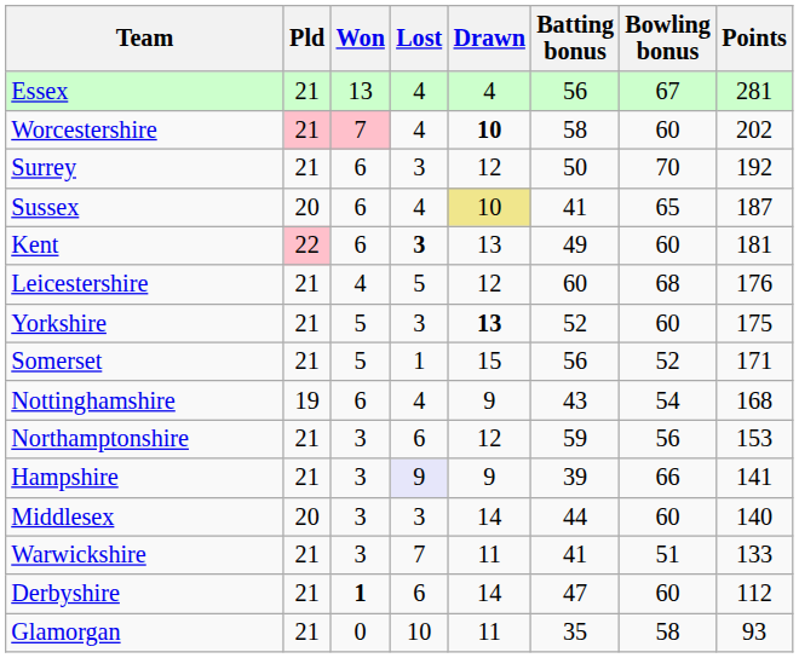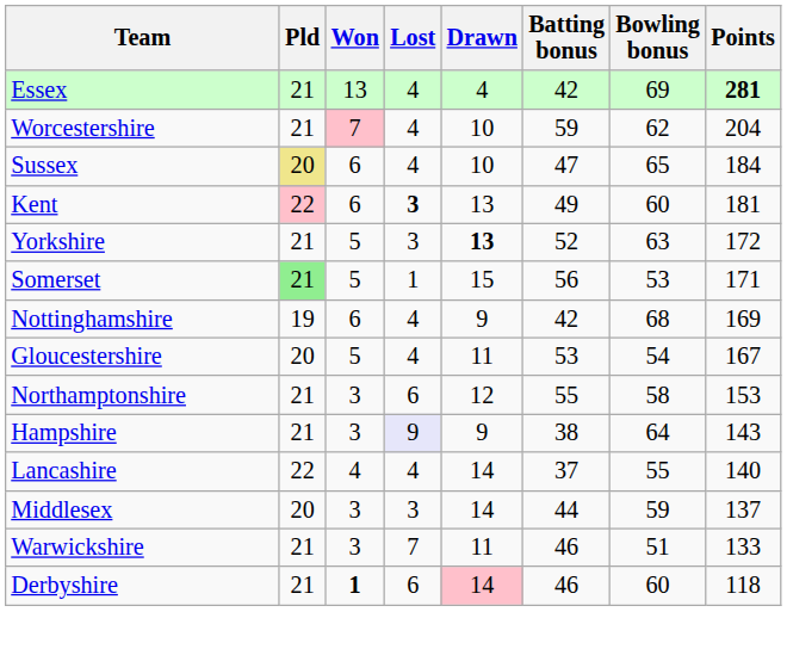 <table class="wikitable" style="text-align:center;">
 <tr>
 <th width=175>Team</th>
 <th width=20 abbr="Played">Pld</th>
 <th width=20 abbr="Won"><a href='#'>Won</a></th>
 <th width=20 abbr="Lost"><a href='#'>Lost</a></th>
 <th width=20 abbr="Drawn"><a href='#'>Drawn</a></th>
 <th width=20 abbr="Bonus points">Batting bonus</th>
 <th width=20 abbr="Bonus points">Bowling bonus</th>
 <th width=20 abbr="Points">Points</th>
 </tr>
 <tr style="background:#ccffcc;">
 <td style="text-align:left;"><a href='#'>Essex</a></td>
 <td>21</td>
 <td>13</td>
 <td>4</td>
 <td>4</td>
-<td>56</td>
-<td>67</td>
-<td>281</td>
+<td>42</td>
+<td>69</td>
+<td><strong>281</strong></td>
 </tr>
 <tr>
 <td style="text-align:left;"><a href='#'>Worcestershire</a></td>
-<td style="background: pink;">21</td>
+<td>21</td>
 <td style="background: pink;">7</td>
 <td>4</td>
-<td><strong>10</strong></td>
-<td>58</td>
-<td>60</td>
-<td>202</td>
-</tr>
-<tr>
-<td style="text-align:left;"><a href='#'>Surrey</a></td>
-<td>21</td>
-<td>6</td>
-<td>3</td>
-<td>12</td>
-<td>50</td>
-<td>70</td>
-<td>192</td>
+<td>10</td>
+<td>59</td>
+<td>62</td>
+<td>204</td>
 </tr>
 <tr>
 <td style="text-align:left;"><a href='#'>Sussex</a></td>
-<td>20</td>
+<td style="background: khaki;">20</td>
 <td>6</td>
 <td>4</td>
-<td style="background: khaki;">10</td>
-<td>41</td>
+<td>10</td>
+<td>47</td>
 <td>65</td>
-<td>187</td>
+<td>184</td>
 </tr>
 <tr>
 <td style="text-align:left;"><a href='#'>Kent</a></td>
 <td style="background: pink;">22</td>
 <td>6</td>
 <td><strong>3</strong></td>
 <td>13</td>
 <td>49</td>
 <td>60</td>
 <td>181</td>
 </tr>
 <tr>
-<td style="text-align:left;"><a href='#'>Leicestershire</a></td>
-<td>21</td>
-<td>4</td>
-<td>5</td>
-<td>12</td>
-<td>60</td>
-<td>68</td>
-<td>176</td>
-</tr>
-<tr>
 <td style="text-align:left;"><a href='#'>Yorkshire</a></td>
 <td>21</td>
 <td>5</td>
 <td>3</td>
 <td><strong>13</strong></td>
 <td>52</td>
-<td>60</td>
-<td>175</td>
+<td>63</td>
+<td>172</td>
 </tr>
 <tr>
 <td style="text-align:left;"><a href='#'>Somerset</a></td>
-<td>21</td>
+<td style="background: lightgreen;">21</td>
 <td>5</td>
 <td>1</td>
 <td>15</td>
 <td>56</td>
-<td>52</td>
+<td>53</td>
 <td>171</td>
 </tr>
 <tr>
 <td style="text-align:left;"><a href='#'>Nottinghamshire</a></td>
 <td>19</td>
 <td>6</td>
 <td>4</td>
 <td>9</td>
-<td>43</td>
+<td>42</td>
+<td>68</td>
+<td>169</td>
+</tr>
+<tr>
+<td style="text-align:left;"><a href='#'>Gloucestershire</a></td>
+<td>20</td>
+<td>5</td>
+<td>4</td>
+<td>11</td>
+<td>53</td>
 <td>54</td>
-<td>168</td>
+<td>167</td>
 </tr>
 <tr>
 <td style="text-align:left;"><a href='#'>Northamptonshire</a></td>
 <td>21</td>
 <td>3</td>
 <td>6</td>
 <td>12</td>
-<td>59</td>
-<td>56</td>
+<td>55</td>
+<td>58</td>
 <td>153</td>
 </tr>
 <tr>
 <td style="text-align:left;"><a href='#'>Hampshire</a></td>
 <td>21</td>
 <td>3</td>
 <td style="background: lavender;">9</td>
 <td>9</td>
-<td>39</td>
-<td>66</td>
-<td>141</td>
+<td>38</td>
+<td>64</td>
+<td>143</td>
+</tr>
+<tr>
+<td style="text-align:left;"><a href='#'>Lancashire</a></td>
+<td>22</td>
+<td>4</td>
+<td>4</td>
+<td>14</td>
+<td>37</td>
+<td>55</td>
+<td>140</td>
 </tr>
 <tr>
 <td style="text-align:left;"><a href='#'>Middlesex</a></td>
 <td>20</td>
 <td>3</td>
 <td>3</td>
 <td>14</td>
 <td>44</td>
-<td>60</td>
-<td>140</td>
+<td>59</td>
+<td>137</td>
 </tr>
 <tr>
 <td style="text-align:left;"><a href='#'>Warwickshire</a></td>
 <td>21</td>
 <td>3</td>
 <td>7</td>
 <td>11</td>
-<td>41</td>
+<td>46</td>
 <td>51</td>
 <td>133</td>
 </tr>
 <tr>
 <td style="text-align:left;"><a href='#'>Derbyshire</a></td>
 <td>21</td>
 <td><strong>1</strong></td>
 <td>6</td>
-<td>14</td>
-<td>47</td>
+<td style="background: pink;">14</td>
+<td>46</td>
 <td>60</td>
-<td>112</td>
-</tr>
-<tr>
-<td style="text-align:left;"><a href='#'>Glamorgan</a></td>
-<td>21</td>
-<td>0</td>
-<td>10</td>
-<td>11</td>
-<td>35</td>
-<td>58</td>
-<td>93</td>
+<td>118</td>
 </tr>
 </table>
